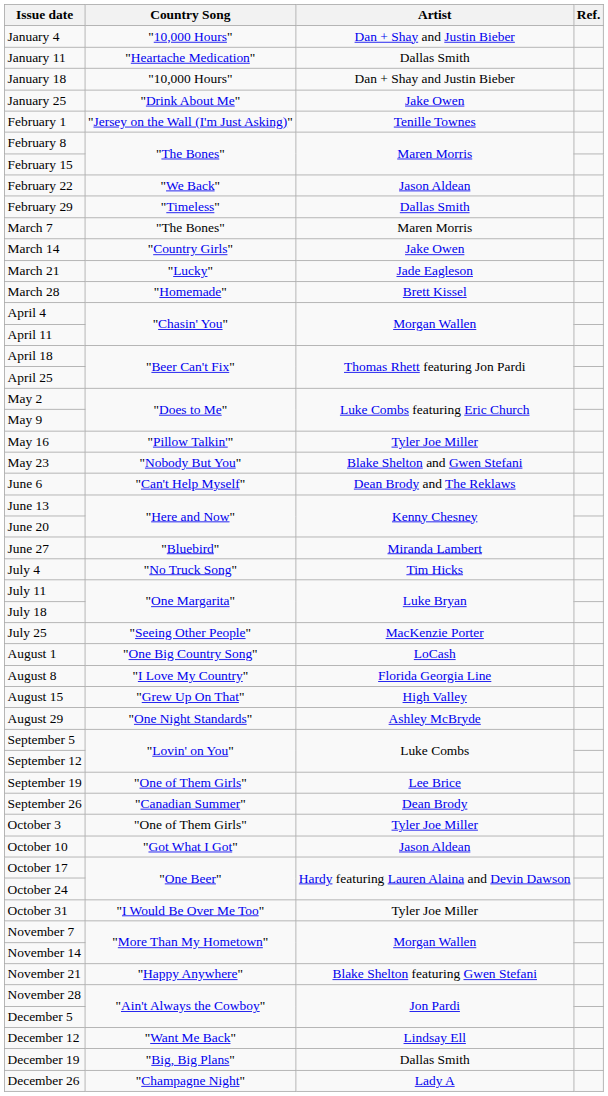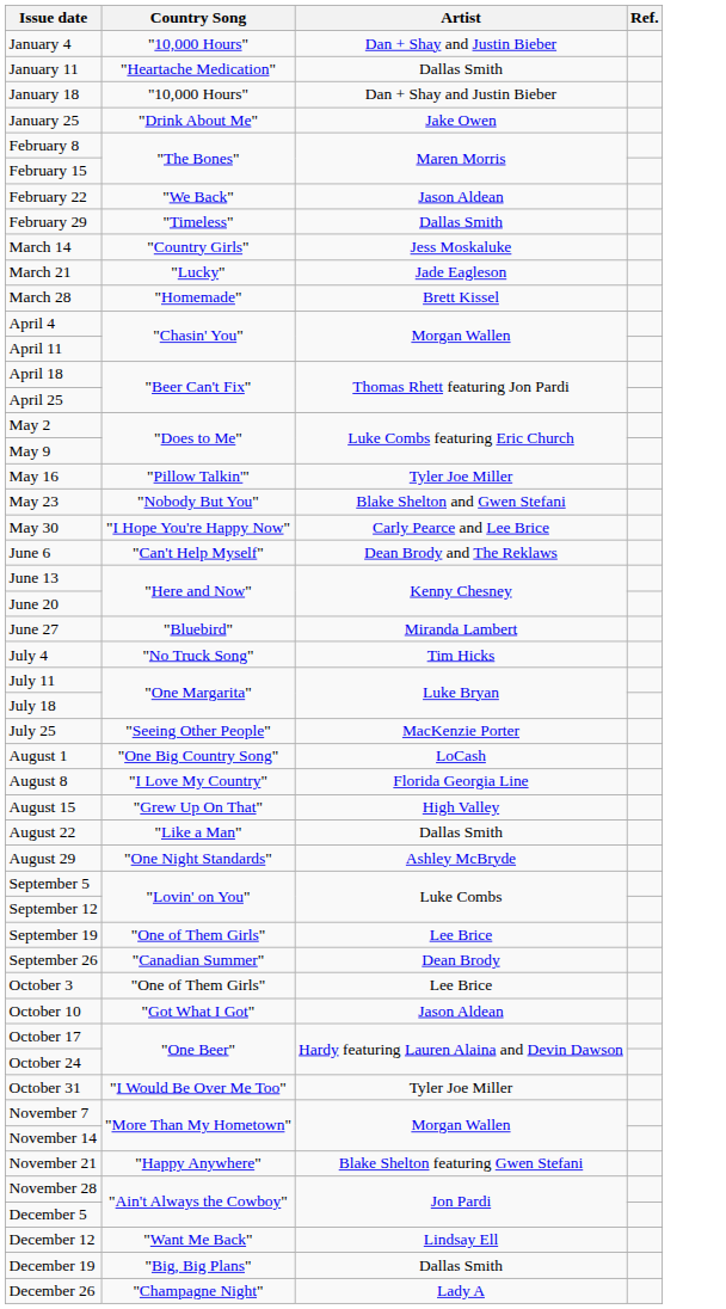 <table class="wikitable">
 <tr>
 <th>Issue date</th>
 <th>Country Song</th>
 <th>Artist</th>
 <th>Ref.</th>
 </tr>
 <tr>
 <td>January 4</td>
 <td align="center">"<a href='#'>10,000 Hours</a>"</td>
 <td align="center"><a href='#'>Dan + Shay</a> and <a href='#'>Justin Bieber</a></td>
 <td align="center"></td>
 </tr>
 <tr>
 <td>January 11</td>
 <td align="center">"<a href='#'>Heartache Medication</a>"</td>
 <td align="center">Dallas Smith</td>
 <td align="center"></td>
 </tr>
 <tr>
 <td>January 18</td>
 <td align="center">"10,000 Hours"</td>
 <td align="center">Dan + Shay and Justin Bieber</td>
 <td align="center"></td>
 </tr>
 <tr>
 <td>January 25</td>
 <td align="center">"<a href='#'>Drink About Me</a>"</td>
 <td align="center"><a href='#'>Jake Owen</a></td>
 <td align="center"></td>
 </tr>
 <tr>
-<td>February 1</td>
-<td align="center">"<a href='#'>Jersey on the Wall (I'm Just Asking)</a>"</td>
-<td align="center"><a href='#'>Tenille Townes</a></td>
-<td align="center"></td>
-</tr>
-<tr>
 <td>February 8</td>
 <td align="center" rowspan="2">"<a href='#'>The Bones</a>"</td>
 <td align="center" rowspan="2"><a href='#'>Maren Morris</a></td>
 <td align="center"></td>
 </tr>
 <tr>
 <td>February 15</td>
 <td align="center"></td>
 </tr>
 <tr>
 <td>February 22</td>
 <td align="center">"<a href='#'>We Back</a>"</td>
 <td align="center"><a href='#'>Jason Aldean</a></td>
 <td align="center"></td>
 </tr>
 <tr>
 <td>February 29</td>
 <td align="center">"<a href='#'>Timeless</a>"</td>
 <td align="center"><a href='#'>Dallas Smith</a></td>
 <td align="center"></td>
 </tr>
 <tr>
-<td>March 7</td>
-<td align="center">"The Bones"</td>
-<td align="center">Maren Morris</td>
-<td align="center"></td>
-</tr>
-<tr>
 <td>March 14</td>
 <td align="center">"<a href='#'>Country Girls</a>"</td>
-<td align="center"><a href='#'>Jake Owen</a></td>
+<td align="center"><a href='#'>Jess Moskaluke</a></td>
 <td align="center"></td>
 </tr>
 <tr>
 <td>March 21</td>
 <td align="center">"<a href='#'>Lucky</a>"</td>
 <td align="center"><a href='#'>Jade Eagleson</a></td>
 <td align="center"></td>
 </tr>
 <tr>
 <td>March 28</td>
 <td align="center">"<a href='#'>Homemade</a>"</td>
 <td align="center"><a href='#'>Brett Kissel</a></td>
 <td align="center"></td>
 </tr>
 <tr>
 <td>April 4</td>
 <td align="center" rowspan="2">"<a href='#'>Chasin' You</a>"</td>
 <td align="center" rowspan="2"><a href='#'>Morgan Wallen</a></td>
 <td align="center"></td>
 </tr>
 <tr>
 <td>April 11</td>
 <td align="center"></td>
 </tr>
 <tr>
 <td>April 18</td>
 <td align="center" rowspan="2">"<a href='#'>Beer Can't Fix</a>"</td>
 <td align="center" rowspan="2"><a href='#'>Thomas Rhett</a> featuring Jon Pardi</td>
 <td align="center"></td>
 </tr>
 <tr>
 <td>April 25</td>
 <td align="center"></td>
 </tr>
 <tr>
 <td>May 2</td>
 <td align="center" rowspan="2">"<a href='#'>Does to Me</a>"</td>
 <td align="center" rowspan="2"><a href='#'>Luke Combs</a> featuring <a href='#'>Eric Church</a></td>
 <td align="center"></td>
 </tr>
 <tr>
 <td>May 9</td>
 <td align="center"></td>
 </tr>
 <tr>
 <td>May 16</td>
 <td align="center">"<a href='#'>Pillow Talkin'</a>"</td>
 <td align="center"><a href='#'>Tyler Joe Miller</a></td>
 <td align="center"></td>
 </tr>
 <tr>
 <td>May 23</td>
 <td align="center">"<a href='#'>Nobody But You</a>"</td>
 <td align="center"><a href='#'>Blake Shelton</a> and <a href='#'>Gwen Stefani</a></td>
+<td align="center"></td>
+</tr>
+<tr>
+<td>May 30</td>
+<td align="center">"<a href='#'>I Hope You're Happy Now</a>"</td>
+<td align="center"><a href='#'>Carly Pearce</a> and <a href='#'>Lee Brice</a></td>
 <td align="center"></td>
 </tr>
 <tr>
 <td>June 6</td>
 <td align="center">"<a href='#'>Can't Help Myself</a>"</td>
 <td align="center"><a href='#'>Dean Brody</a> and <a href='#'>The Reklaws</a></td>
 <td align="center"></td>
 </tr>
 <tr>
 <td>June 13</td>
 <td align="center" rowspan="2">"<a href='#'>Here and Now</a>"</td>
 <td align="center" rowspan="2"><a href='#'>Kenny Chesney</a></td>
 <td align="center"></td>
 </tr>
 <tr>
 <td>June 20</td>
 <td align="center"></td>
 </tr>
 <tr>
 <td>June 27</td>
 <td align="center">"<a href='#'>Bluebird</a>"</td>
 <td align="center"><a href='#'>Miranda Lambert</a></td>
 <td align="center"></td>
 </tr>
 <tr>
 <td>July 4</td>
 <td align="center">"<a href='#'>No Truck Song</a>"</td>
 <td align="center"><a href='#'>Tim Hicks</a></td>
 <td align="center"></td>
 </tr>
 <tr>
 <td>July 11</td>
 <td align="center" rowspan="2">"<a href='#'>One Margarita</a>"</td>
 <td align="center" rowspan="2"><a href='#'>Luke Bryan</a></td>
 <td align="center"></td>
 </tr>
 <tr>
 <td>July 18</td>
 <td align="center"></td>
 </tr>
 <tr>
 <td>July 25</td>
 <td align="center">"<a href='#'>Seeing Other People</a>"</td>
 <td align="center"><a href='#'>MacKenzie Porter</a></td>
 <td align="center"></td>
 </tr>
 <tr>
 <td>August 1</td>
 <td align="center">"<a href='#'>One Big Country Song</a>"</td>
 <td align="center"><a href='#'>LoCash</a></td>
 <td align="center"></td>
 </tr>
 <tr>
 <td>August 8</td>
 <td align="center">"<a href='#'>I Love My Country</a>"</td>
 <td align="center"><a href='#'>Florida Georgia Line</a></td>
 <td align="center"></td>
 </tr>
 <tr>
 <td>August 15</td>
 <td align="center">"<a href='#'>Grew Up On That</a>"</td>
 <td align="center"><a href='#'>High Valley</a></td>
 <td align="center"></td>
 </tr>
 <tr>
+<td>August 22</td>
+<td align="center">"<a href='#'>Like a Man</a>"</td>
+<td align="center">Dallas Smith</td>
+<td align="center"></td>
+</tr>
+<tr>
 <td>August 29</td>
 <td align="center">"<a href='#'>One Night Standards</a>"</td>
 <td align="center"><a href='#'>Ashley McBryde</a></td>
 <td align="center"></td>
 </tr>
 <tr>
 <td>September 5</td>
 <td align="center" rowspan="2">"<a href='#'>Lovin' on You</a>"</td>
 <td align="center" rowspan="2">Luke Combs</td>
 <td align="center"></td>
 </tr>
 <tr>
 <td>September 12</td>
 <td align="center"></td>
 </tr>
 <tr>
 <td>September 19</td>
 <td align="center">"<a href='#'>One of Them Girls</a>"</td>
 <td align="center"><a href='#'>Lee Brice</a></td>
 <td align="center"></td>
 </tr>
 <tr>
 <td>September 26</td>
 <td align="center">"<a href='#'>Canadian Summer</a>"</td>
 <td align="center"><a href='#'>Dean Brody</a></td>
 <td align="center"></td>
 </tr>
 <tr>
 <td>October 3</td>
 <td align="center">"One of Them Girls"</td>
-<td align="center"><a href='#'>Tyler Joe Miller</a></td>
+<td align="center">Lee Brice</td>
 <td align="center"></td>
 </tr>
 <tr>
 <td>October 10</td>
 <td align="center">"<a href='#'>Got What I Got</a>"</td>
 <td align="center"><a href='#'>Jason Aldean</a></td>
 <td align="center"></td>
 </tr>
 <tr>
 <td>October 17</td>
 <td align="center" rowspan="2">"<a href='#'>One Beer</a>"</td>
 <td align="center" rowspan="2"><a href='#'>Hardy</a> featuring <a href='#'>Lauren Alaina</a> and <a href='#'>Devin Dawson</a></td>
 <td align="center"></td>
 </tr>
 <tr>
 <td>October 24</td>
 <td align="center"></td>
 </tr>
 <tr>
 <td>October 31</td>
 <td align="center">"<a href='#'>I Would Be Over Me Too</a>"</td>
 <td align="center">Tyler Joe Miller</td>
 <td align="center"></td>
 </tr>
 <tr>
 <td>November 7</td>
 <td align="center" rowspan="2">"<a href='#'>More Than My Hometown</a>"</td>
 <td align="center" rowspan="2"><a href='#'>Morgan Wallen</a></td>
 <td align="center"></td>
 </tr>
 <tr>
 <td>November 14</td>
 <td align="center"></td>
 </tr>
 <tr>
 <td>November 21</td>
 <td align="center">"<a href='#'>Happy Anywhere</a>"</td>
 <td align="center"><a href='#'>Blake Shelton</a> featuring <a href='#'>Gwen Stefani</a></td>
 <td align="center"></td>
 </tr>
 <tr>
 <td>November 28</td>
 <td align="center" rowspan="2">"<a href='#'>Ain't Always the Cowboy</a>"</td>
 <td align="center" rowspan="2"><a href='#'>Jon Pardi</a></td>
 <td align="center"></td>
 </tr>
 <tr>
 <td>December 5</td>
 <td align="center"></td>
 </tr>
 <tr>
 <td>December 12</td>
 <td align="center">"<a href='#'>Want Me Back</a>"</td>
 <td align="center"><a href='#'>Lindsay Ell</a></td>
 <td align="center"></td>
 </tr>
 <tr>
 <td>December 19</td>
 <td align="center">"<a href='#'>Big, Big Plans</a>"</td>
 <td align="center">Dallas Smith</td>
 <td align="center"></td>
 </tr>
 <tr>
 <td>December 26</td>
 <td align="center">"<a href='#'>Champagne Night</a>"</td>
 <td align="center"><a href='#'>Lady A</a></td>
 <td align="center"></td>
 </tr>
 </table>
